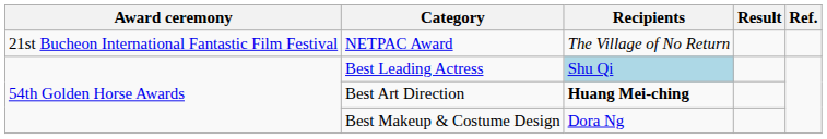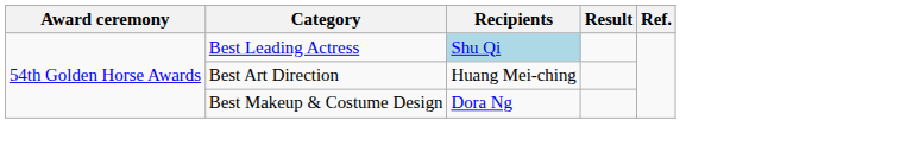 <table class="wikitable sortable">
 <tr>
 <th>Award ceremony</th>
 <th>Category</th>
 <th>Recipients</th>
 <th>Result</th>
 <th>Ref.</th>
-</tr>
-<tr>
-<td>21st <a href='#'>Bucheon International Fantastic Film Festival</a></td>
-<td><a href='#'>NETPAC Award</a></td>
-<td><em>The Village of No Return</em></td>
-<td></td>
-<td></td>
 </tr>
 <tr>
 <td rowspan=3><a href='#'>54th Golden Horse Awards</a></td>
 <td><a href='#'>Best Leading Actress</a></td>
 <td style="background: lightblue;"><a href='#'>Shu Qi</a></td>
 <td></td>
 <td rowspan=3></td>
 </tr>
 <tr>
 <td>Best Art Direction</td>
-<td><strong>Huang Mei-ching</strong></td>
+<td>Huang Mei-ching</td>
 <td></td>
 </tr>
 <tr>
 <td>Best Makeup & Costume Design</td>
 <td><a href='#'>Dora Ng</a></td>
 <td></td>
 </tr>
 </table>
